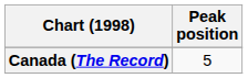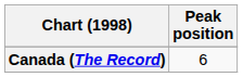 <table class="wikitable sortable plainrowheaders" style="text-align:center">
 <tr>
 <th>Chart (1998)</th>
 <th>Peak<br>position</th>
 </tr>
 <tr>
 </tr>
 <tr>
 </tr>
 <tr>
 <th scope="row">Canada (<em><a href='#'>The Record</a></em>)</th>
-<td>5</td>
+<td>6</td>
 </tr>
 <tr>
 </tr>
 <tr>
 </tr>
 <tr>
 </tr>
 <tr>
 </tr>
 </table>
